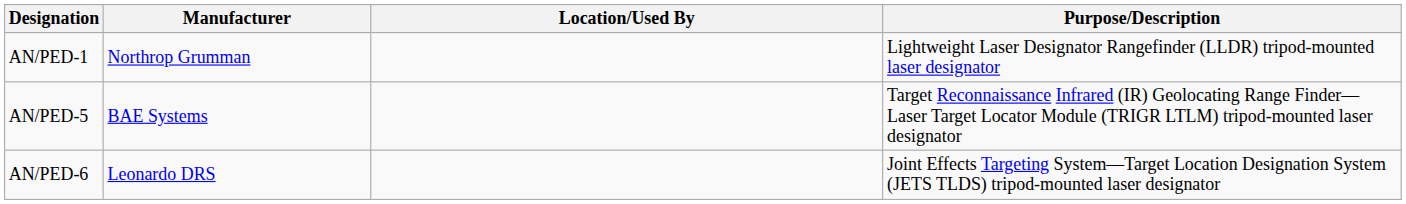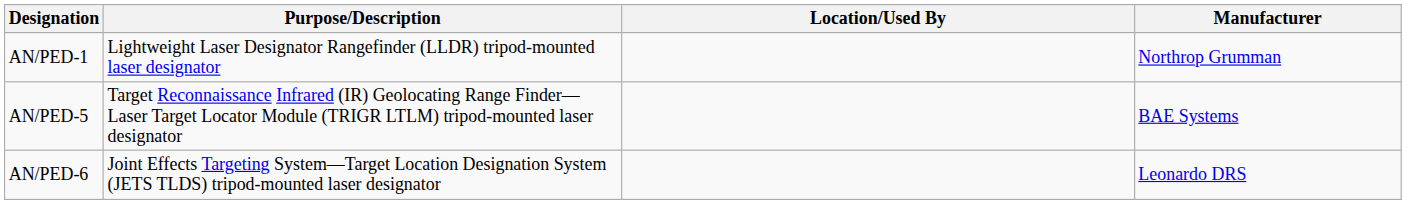 <table class="wikitable sortable">
 <tr>
 <th scope="col">Designation</th>
+<th scope="col" style="width: 500px;">Purpose/Description</th>
+<th scope="col" style="width: 500px;">Location/Used By</th>
 <th scope="col" style="width: 250px;">Manufacturer</th>
-<th scope="col" style="width: 500px;">Location/Used By</th>
-<th scope="col" style="width: 500px;">Purpose/Description</th>
 </tr>
 <tr>
 <td>AN/PED-1</td>
+<td>Lightweight Laser Designator Rangefinder (LLDR) tripod-mounted <a href='#'>laser designator</a></td>
+<td></td>
 <td><a href='#'>Northrop Grumman</a></td>
-<td></td>
-<td>Lightweight Laser Designator Rangefinder (LLDR) tripod-mounted <a href='#'>laser designator</a></td>
 </tr>
 <tr>
 <td>AN/PED-5</td>
+<td>Target <a href='#'>Reconnaissance</a> <a href='#'>Infrared</a> (IR) Geolocating Range Finder—Laser Target Locator Module (TRIGR LTLM) tripod-mounted laser designator</td>
+<td></td>
 <td><a href='#'>BAE Systems</a></td>
-<td></td>
-<td>Target <a href='#'>Reconnaissance</a> <a href='#'>Infrared</a> (IR) Geolocating Range Finder—Laser Target Locator Module (TRIGR LTLM) tripod-mounted laser designator</td>
 </tr>
 <tr>
 <td>AN/PED-6</td>
+<td>Joint Effects <a href='#'>Targeting</a> System—Target Location Designation System (JETS TLDS) tripod-mounted laser designator</td>
+<td></td>
 <td><a href='#'>Leonardo DRS</a></td>
-<td></td>
-<td>Joint Effects <a href='#'>Targeting</a> System—Target Location Designation System (JETS TLDS) tripod-mounted laser designator</td>
 </tr>
 </table>
